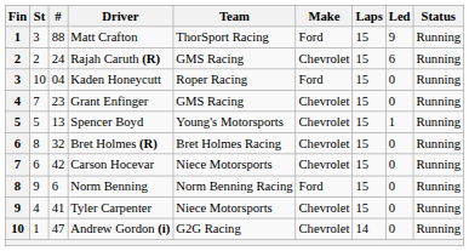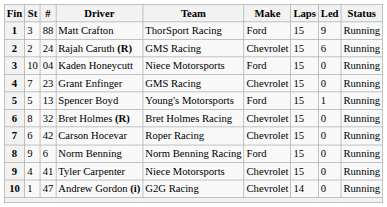 <table class="wikitable" style="font-size:95%">
 <tr>
 <th>Fin</th>
 <th>St</th>
 <th>#</th>
 <th>Driver</th>
 <th>Team</th>
 <th>Make</th>
 <th>Laps</th>
 <th>Led</th>
 <th>Status</th>
 </tr>
 <tr>
 <th>1</th>
 <td>3</td>
 <td>88</td>
 <td>Matt Crafton</td>
 <td>ThorSport Racing</td>
 <td>Ford</td>
 <td>15</td>
 <td>9</td>
 <td>Running</td>
 </tr>
 <tr>
 <th>2</th>
 <td>2</td>
 <td>24</td>
 <td>Rajah Caruth <strong>(R)</strong></td>
 <td>GMS Racing</td>
 <td>Chevrolet</td>
 <td>15</td>
 <td>6</td>
 <td>Running</td>
 </tr>
 <tr>
 <th>3</th>
 <td>10</td>
 <td>04</td>
 <td>Kaden Honeycutt</td>
-<td>Roper Racing</td>
+<td>Niece Motorsports</td>
 <td>Ford</td>
 <td>15</td>
 <td>0</td>
 <td>Running</td>
 </tr>
 <tr>
 <th>4</th>
 <td>7</td>
 <td>23</td>
 <td>Grant Enfinger</td>
 <td>GMS Racing</td>
 <td>Chevrolet</td>
 <td>15</td>
 <td>0</td>
 <td>Running</td>
 </tr>
 <tr>
 <th>5</th>
 <td>5</td>
 <td>13</td>
 <td>Spencer Boyd</td>
 <td>Young's Motorsports</td>
-<td>Chevrolet</td>
+<td>Ford</td>
 <td>15</td>
 <td>1</td>
 <td>Running</td>
 </tr>
 <tr>
 <th>6</th>
 <td>8</td>
 <td>32</td>
 <td>Bret Holmes <strong>(R)</strong></td>
 <td>Bret Holmes Racing</td>
 <td>Chevrolet</td>
 <td>15</td>
 <td>0</td>
 <td>Running</td>
 </tr>
 <tr>
 <th>7</th>
 <td>6</td>
 <td>42</td>
 <td>Carson Hocevar</td>
-<td>Niece Motorsports</td>
+<td>Roper Racing</td>
 <td>Chevrolet</td>
 <td>15</td>
 <td>0</td>
 <td>Running</td>
 </tr>
 <tr>
 <th>8</th>
 <td>9</td>
 <td>6</td>
 <td>Norm Benning</td>
 <td>Norm Benning Racing</td>
 <td>Ford</td>
 <td>15</td>
 <td>0</td>
 <td>Running</td>
 </tr>
 <tr>
 <th>9</th>
 <td>4</td>
 <td>41</td>
 <td>Tyler Carpenter</td>
 <td>Niece Motorsports</td>
 <td>Chevrolet</td>
 <td>15</td>
 <td>0</td>
 <td>Running</td>
 </tr>
 <tr>
 <th>10</th>
 <td>1</td>
 <td>47</td>
 <td>Andrew Gordon <strong>(i)</strong></td>
 <td>G2G Racing</td>
 <td>Chevrolet</td>
 <td>14</td>
 <td>0</td>
 <td>Running</td>
 </tr>
 <tr>
 <th colspan="9"></th>
 </tr>
 </table>
